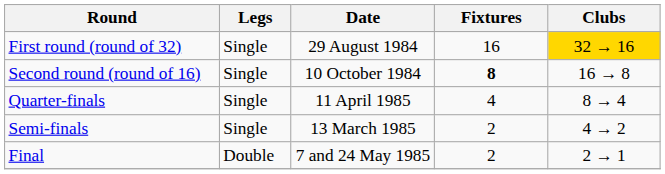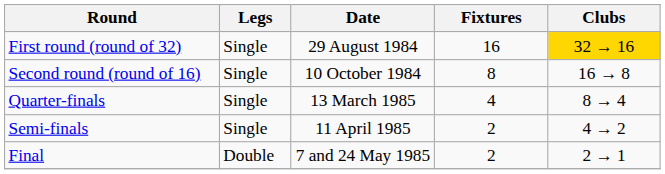 <table class="wikitable" style="text-align:left">
 <tr>
 <th width=200>Round</th>
 <th width=60>Legs</th>
 <th width=130>Date</th>
 <th width=100>Fixtures</th>
 <th width=100>Clubs</th>
 </tr>
 <tr>
 <td><a href='#'>First round (round of 32)</a></td>
 <td>Single</td>
 <td align="center">29 August 1984</td>
 <td align="center">16</td>
 <td align="center" style="background: gold;">32 → 16</td>
 </tr>
 <tr>
 <td><a href='#'>Second round (round of 16)</a></td>
 <td>Single</td>
 <td align="center">10 October 1984</td>
-<td align="center"><strong>8</strong></td>
+<td align="center">8</td>
 <td align="center">16 → 8</td>
 </tr>
 <tr>
 <td><a href='#'>Quarter-finals</a></td>
 <td>Single</td>
-<td align="center">11 April 1985</td>
+<td align="center">13 March 1985</td>
 <td align="center">4</td>
 <td align="center">8 → 4</td>
 </tr>
 <tr>
 <td><a href='#'>Semi-finals</a></td>
 <td>Single</td>
-<td align="center">13 March 1985</td>
+<td align="center">11 April 1985</td>
 <td align="center">2</td>
 <td align="center">4 → 2</td>
 </tr>
 <tr>
 <td><a href='#'>Final</a></td>
 <td>Double</td>
 <td align="center">7 and 24 May 1985</td>
 <td align="center">2</td>
 <td align="center">2 → 1</td>
 </tr>
 <tr>
 </tr>
 </table>
